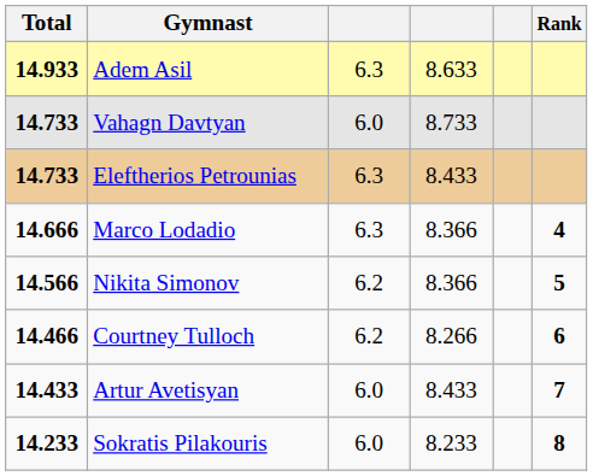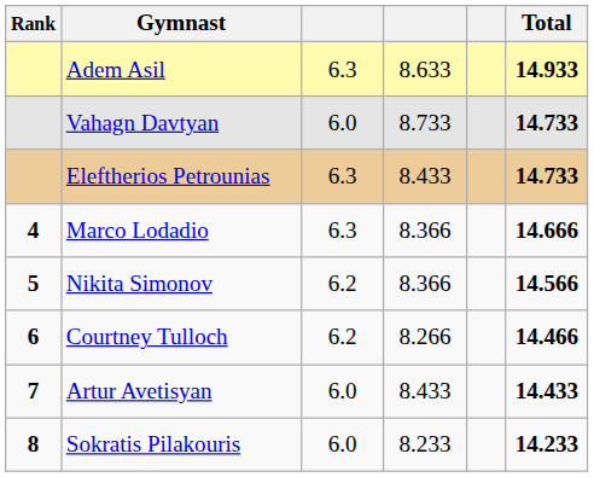 <table style="text-align:center;" class="wikitable sortable">
 <tr>
-<th scope="col" style="width:50px;">Total</th>
+<th scope="col" style="width:15px;"><small>Rank</small></th>
 <th scope="col" style="width:160px;">Gymnast</th>
 <th scope="col" style="width:50px;"><small></small></th>
 <th scope="col" style="width:50px;"><small></small></th>
 <th scope="col" style="width:20px;"><small></small></th>
-<th scope="col" style="width:15px;"><small>Rank</small></th>
+<th scope="col" style="width:50px;">Total</th>
 </tr>
 <tr style="background:#fffcaf;">
-<td><strong>14.933</strong></td>
+<td scope="row" style="text-align:center"><strong></strong></td>
 <td style="height:30px; text-align:left;"> <a href='#'>Adem Asil</a></td>
 <td>6.3</td>
 <td>8.633</td>
 <td></td>
-<td scope="row" style="text-align:center"><strong></strong></td>
+<td><strong>14.933</strong></td>
 </tr>
 <tr style="background:#e5e5e5;">
-<td><strong>14.733</strong></td>
+<td scope="row" style="text-align:center"><strong></strong></td>
 <td style="height:30px; text-align:left;"> <a href='#'>Vahagn Davtyan</a></td>
 <td>6.0</td>
 <td>8.733</td>
 <td></td>
-<td scope="row" style="text-align:center"><strong></strong></td>
+<td><strong>14.733</strong></td>
 </tr>
 <tr style="background:#ec9;">
-<td><strong>14.733</strong></td>
+<td scope="row" style="text-align:center"><strong></strong></td>
 <td style="height:30px; text-align:left;"> <a href='#'>Eleftherios Petrounias</a></td>
 <td>6.3</td>
 <td>8.433</td>
 <td></td>
-<td scope="row" style="text-align:center"><strong></strong></td>
+<td><strong>14.733</strong></td>
 </tr>
 <tr>
-<td><strong>14.666</strong></td>
+<td scope="row" style="text-align:center"><strong>4</strong></td>
 <td style="height:30px; text-align:left;"> <a href='#'>Marco Lodadio</a></td>
 <td>6.3</td>
 <td>8.366</td>
 <td></td>
-<td scope="row" style="text-align:center"><strong>4</strong></td>
+<td><strong>14.666</strong></td>
 </tr>
 <tr>
-<td><strong>14.566</strong></td>
+<td scope="row" style="text-align:center"><strong>5</strong></td>
 <td style="height:30px; text-align:left;"> <a href='#'>Nikita Simonov</a></td>
 <td>6.2</td>
 <td>8.366</td>
 <td></td>
-<td scope="row" style="text-align:center"><strong>5</strong></td>
+<td><strong>14.566</strong></td>
 </tr>
 <tr>
-<td><strong>14.466</strong></td>
+<td scope="row" style="text-align:center"><strong>6</strong></td>
 <td style="height:30px; text-align:left;"> <a href='#'>Courtney Tulloch</a></td>
 <td>6.2</td>
 <td>8.266</td>
 <td></td>
-<td scope="row" style="text-align:center"><strong>6</strong></td>
+<td><strong>14.466</strong></td>
 </tr>
 <tr>
-<td><strong>14.433</strong></td>
+<td scope="row" style="text-align:center"><strong>7</strong></td>
 <td style="height:30px; text-align:left;"> <a href='#'>Artur Avetisyan</a></td>
 <td>6.0</td>
 <td>8.433</td>
 <td></td>
-<td scope="row" style="text-align:center"><strong>7</strong></td>
+<td><strong>14.433</strong></td>
 </tr>
 <tr>
-<td><strong>14.233</strong></td>
+<td scope="row" style="text-align:center"><strong>8</strong></td>
 <td style="height:30px; text-align:left;"> <a href='#'>Sokratis Pilakouris</a></td>
 <td>6.0</td>
 <td>8.233</td>
 <td></td>
-<td scope="row" style="text-align:center"><strong>8</strong></td>
+<td><strong>14.233</strong></td>
 </tr>
 </table>
